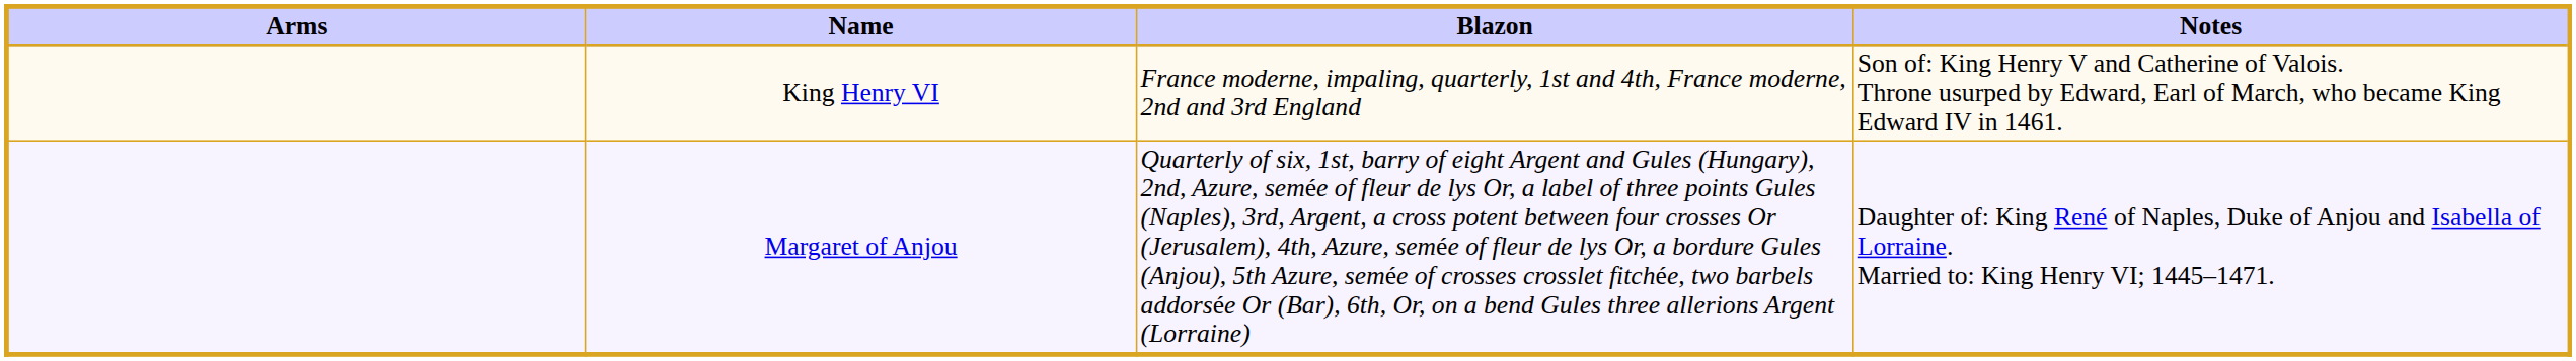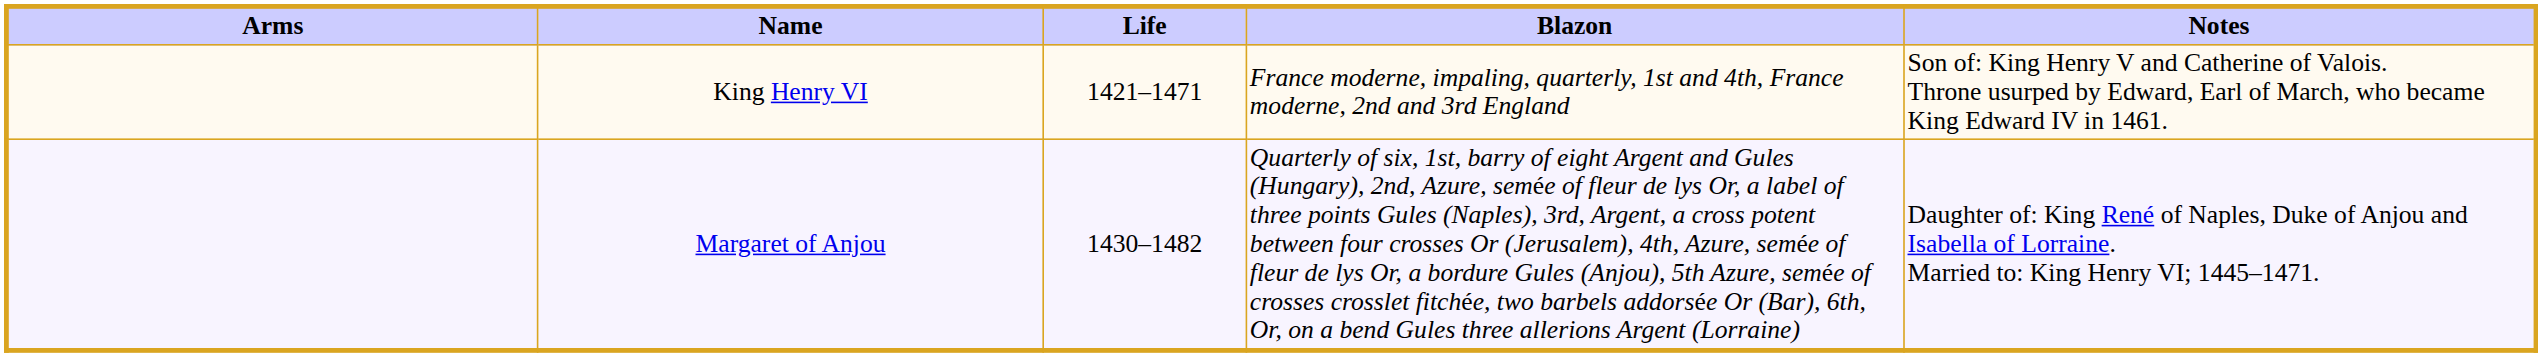 <table width="100%" border="1" cellpadding="2" cellspacing="0" style="margin: 0.5em 0.3em 0.5em 0; background: #f9f9f9; border: 3px solid goldenrod; border-collapse: collapse;">
 <tr>
 <th width="21%" bgcolor = "#ccccff">Arms</th>
 <th width="20%" bgcolor = "#ccccff">Name</th>
+<th width="8%" bgcolor = "#ccccff">Life</th>
 <th width="26%" bgcolor = "#ccccff">Blazon</th>
 <th width="26%" bgcolor = "#ccccff">Notes</th>
 </tr>
 <tr bgcolor=fffaf0>
 <td align="center"></td>
 <td align="center">King <a href='#'>Henry VI</a></td>
+<td align="center">1421–1471</td>
 <td><em>France moderne, impaling, quarterly, 1st and 4th, France moderne, 2nd and 3rd England</em></td>
 <td>Son of: King Henry V and Catherine of Valois.<br>Throne usurped by Edward, Earl of March, who became King Edward IV in 1461.</td>
 </tr>
 <tr bgcolor=#f8f4ff>
 <td align="center"></td>
 <td align="center"><a href='#'>Margaret of Anjou</a></td>
+<td align="center">1430–1482</td>
 <td><em>Quarterly of six, 1st, barry of eight Argent and Gules (Hungary), 2nd, Azure, sem</em>é<em>e of fleur de lys Or, a label of three points Gules (Naples), 3rd, Argent, a cross potent between four crosses Or (Jerusalem), 4th, Azure, sem</em>é<em>e of fleur de lys Or, a bordure Gules (Anjou), 5th Azure, sem</em>é<em>e of crosses crosslet fitch</em>é<em>e, two barbels addors</em>é<em>e Or (Bar), 6th, Or, on a bend Gules three allerions Argent (Lorraine)</em></td>
 <td>Daughter of: King <a href='#'>René</a> of Naples, Duke of Anjou and <a href='#'>Isabella of Lorraine</a>.<br>Married to: King Henry VI; 1445–1471.</td>
 </tr>
 </table>
